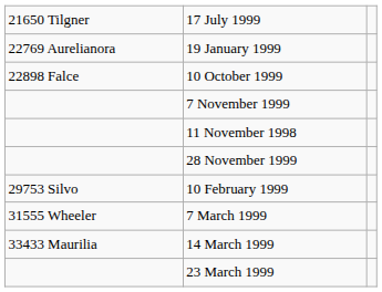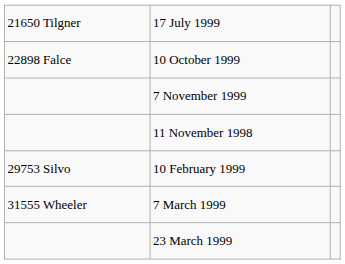 <table class="wikitable" style="font-size: 89%; float: left; width: 26em; margin-right: 1em; height: 280px">
 <tr>
 <td>21650 Tilgner</td>
 <td>17 July 1999</td>
-<td></td>
-</tr>
-<tr>
-<td>22769 Aurelianora</td>
-<td>19 January 1999</td>
 <td></td>
 </tr>
 <tr>
 <td>22898 Falce</td>
 <td>10 October 1999</td>
 <td></td>
 </tr>
 <tr>
 <td></td>
 <td>7 November 1999</td>
 <td></td>
 </tr>
 <tr>
 <td></td>
 <td>11 November 1998</td>
 <td></td>
 </tr>
 <tr>
-<td></td>
-<td>28 November 1999</td>
-<td></td>
-</tr>
-<tr>
 <td>29753 Silvo</td>
 <td>10 February 1999</td>
 <td></td>
 </tr>
 <tr>
 <td>31555 Wheeler</td>
 <td>7 March 1999</td>
 <td></td>
 </tr>
 <tr>
-<td>33433 Maurilia</td>
-<td>14 March 1999</td>
-<td></td>
-</tr>
-<tr>
 <td></td>
 <td>23 March 1999</td>
 <td></td>
 </tr>
 </table>
